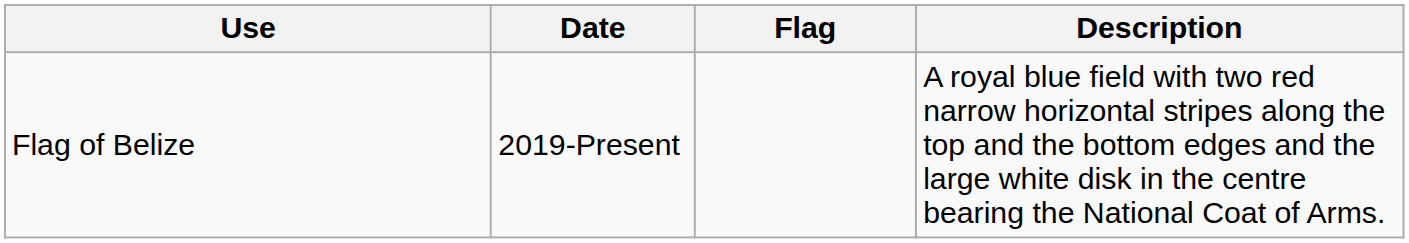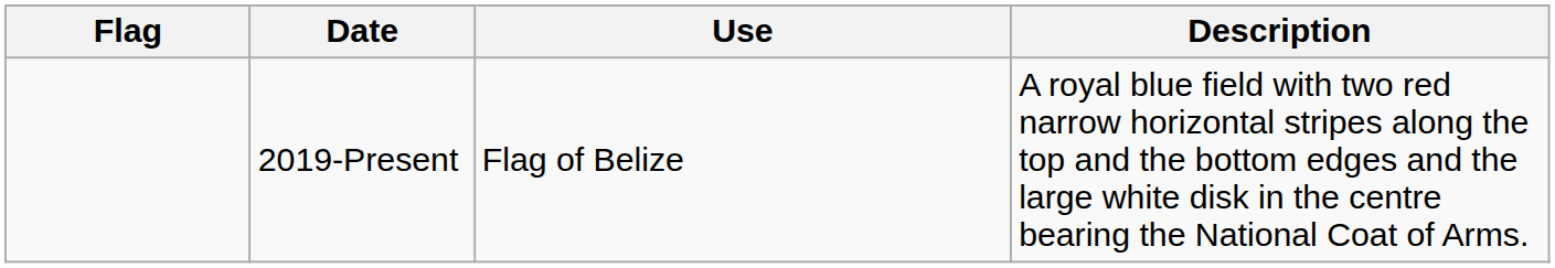 <table class="wikitable">
 <tr>
+<th style="width:110px;">Flag</th>
+<th style="width:100px;">Date</th>
 <th style="width:250px;">Use</th>
-<th style="width:100px;">Date</th>
-<th style="width:110px;">Flag</th>
 <th style="width:250px;">Description</th>
 </tr>
 <tr>
+<td></td>
+<td>2019-Present</td>
 <td>Flag of Belize</td>
-<td>2019-Present</td>
-<td></td>
 <td>A royal blue field with two red narrow horizontal stripes along the top and the bottom edges and the large white disk in the centre bearing the National Coat of Arms.</td>
 </tr>
 </table>
